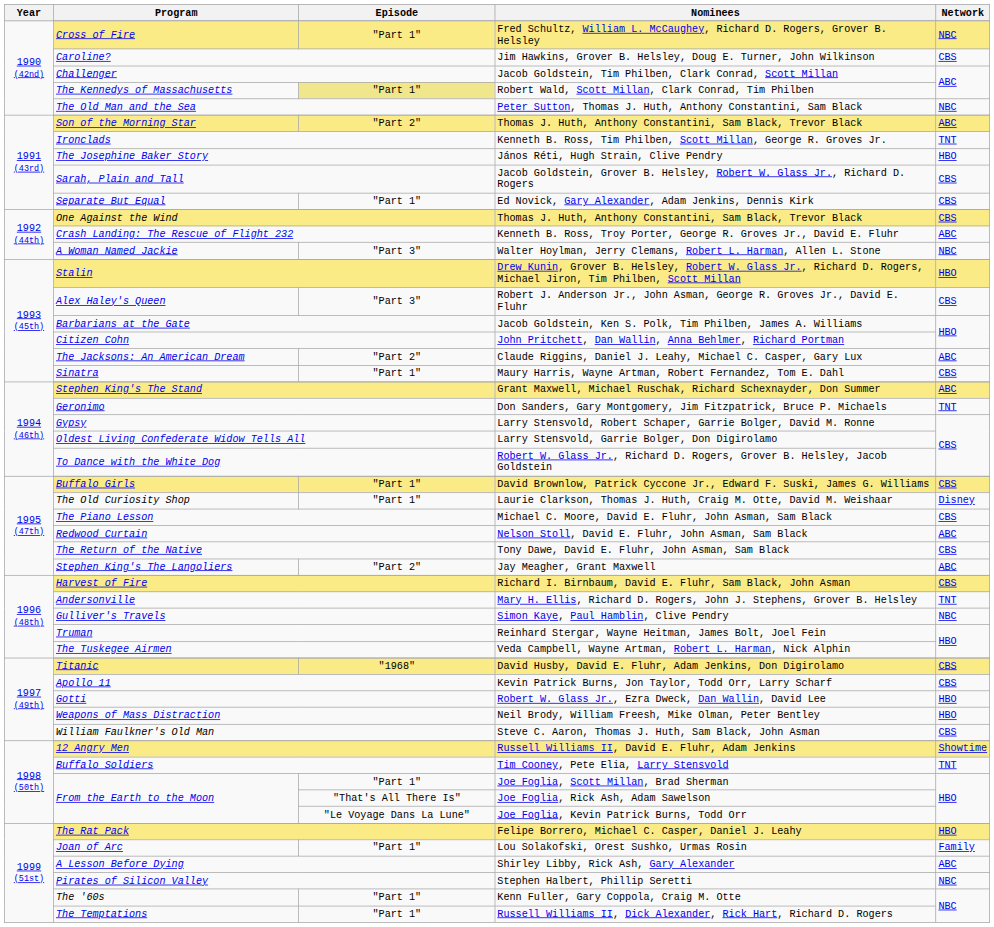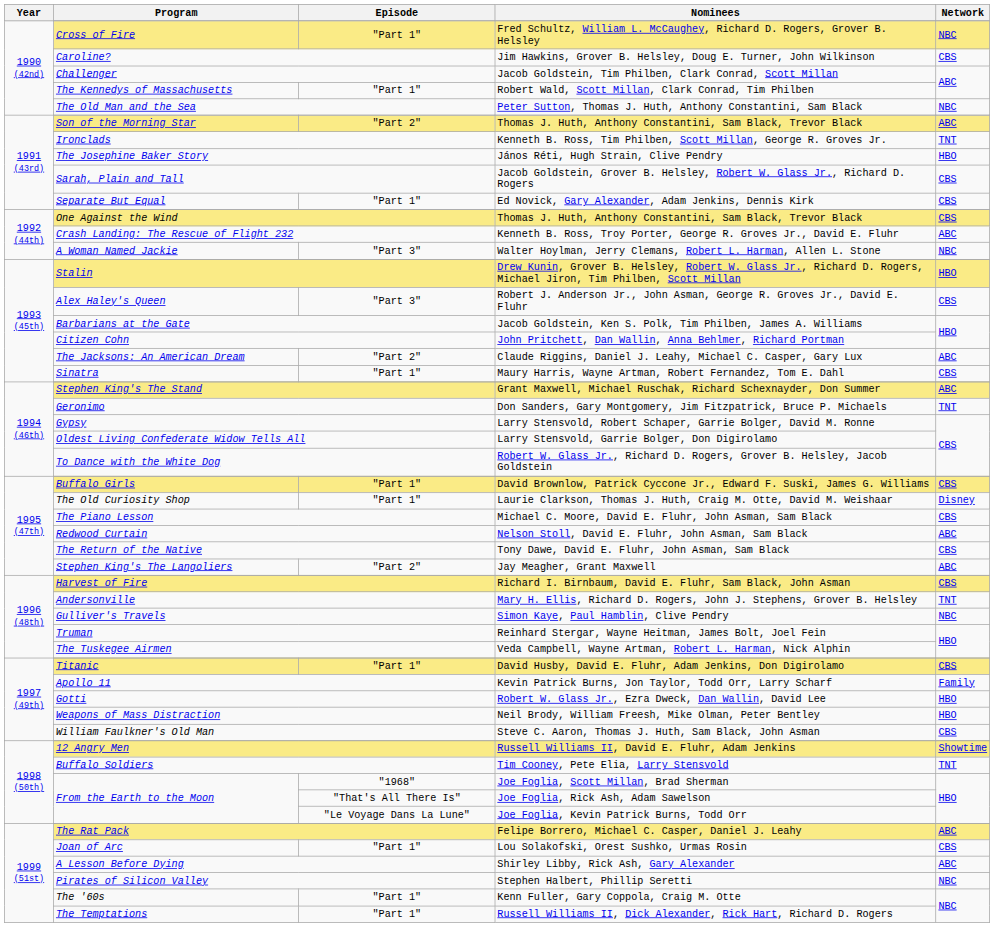 <table class="wikitable" style="width:100%">
 <tr bgcolor="#bebebe">
 <th width="5%">Year</th>
 <th width="25%">Program</th>
 <th width="20%">Episode</th>
 <th width="45%">Nominees</th>
 <th width="5%">Network</th>
 </tr>
 <tr>
 <td rowspan=6 style="text-align:center"><a href='#'>1990</a><br><small><a href='#'>(42nd)</a></small><br></td>
 </tr>
 <tr style="background:#FAEB86">
 <td><em><a href='#'>Cross of Fire</a></em></td>
 <td align=center>"Part 1"</td>
 <td>Fred Schultz, <a href='#'>William L. McCaughey</a>, Richard D. Rogers, Grover B. Helsley</td>
 <td><a href='#'>NBC</a></td>
 </tr>
 <tr>
 <td colspan=2><em><a href='#'>Caroline?</a></em></td>
 <td>Jim Hawkins, Grover B. Helsley, Doug E. Turner, John Wilkinson</td>
 <td><a href='#'>CBS</a></td>
 </tr>
 <tr>
 <td colspan=2><em><a href='#'>Challenger</a></em></td>
 <td>Jacob Goldstein, Tim Philben, Clark Conrad, <a href='#'>Scott Millan</a></td>
 <td rowspan=2><a href='#'>ABC</a></td>
 </tr>
 <tr>
 <td><em><a href='#'>The Kennedys of Massachusetts</a></em></td>
-<td align=center style="background: khaki;">"Part 1"</td>
+<td align=center>"Part 1"</td>
 <td>Robert Wald, <a href='#'>Scott Millan</a>, Clark Conrad, Tim Philben</td>
 </tr>
 <tr>
 <td colspan=2><em><a href='#'>The Old Man and the Sea</a></em></td>
 <td><a href='#'>Peter Sutton</a>, Thomas J. Huth, Anthony Constantini, Sam Black</td>
 <td><a href='#'>NBC</a></td>
 </tr>
 <tr>
 <td rowspan=6 style="text-align:center"><a href='#'>1991</a><br><small><a href='#'>(43rd)</a></small><br></td>
 </tr>
 <tr style="background:#FAEB86">
 <td><em><a href='#'>Son of the Morning Star</a></em></td>
 <td align=center>"Part 2"</td>
 <td>Thomas J. Huth, Anthony Constantini, Sam Black, Trevor Black</td>
 <td><a href='#'>ABC</a></td>
 </tr>
 <tr>
 <td colspan=2><em><a href='#'>Ironclads</a></em></td>
 <td>Kenneth B. Ross, Tim Philben, <a href='#'>Scott Millan</a>, George R. Groves Jr.</td>
 <td><a href='#'>TNT</a></td>
 </tr>
 <tr>
 <td colspan=2><em><a href='#'>The Josephine Baker Story</a></em></td>
 <td>János Réti, Hugh Strain, Clive Pendry</td>
 <td><a href='#'>HBO</a></td>
 </tr>
 <tr>
 <td colspan=2><em><a href='#'>Sarah, Plain and Tall</a></em></td>
 <td>Jacob Goldstein, Grover B. Helsley, <a href='#'>Robert W. Glass Jr.</a>, Richard D. Rogers</td>
 <td><a href='#'>CBS</a></td>
 </tr>
 <tr>
 <td><em><a href='#'>Separate But Equal</a></em></td>
 <td align=center>"Part 1"</td>
 <td>Ed Novick, <a href='#'>Gary Alexander</a>, Adam Jenkins, Dennis Kirk</td>
 <td><a href='#'>CBS</a></td>
 </tr>
 <tr>
 <td rowspan=4 style="text-align:center"><a href='#'>1992</a><br><small><a href='#'>(44th)</a></small><br></td>
 </tr>
 <tr style="background:#FAEB86">
 <td colspan=2><em>One Against the Wind</em></td>
 <td>Thomas J. Huth, Anthony Constantini, Sam Black, Trevor Black</td>
 <td><a href='#'>CBS</a></td>
 </tr>
 <tr>
 <td colspan=2><em><a href='#'>Crash Landing: The Rescue of Flight 232</a></em></td>
 <td>Kenneth B. Ross, Troy Porter, George R. Groves Jr., David E. Fluhr</td>
 <td><a href='#'>ABC</a></td>
 </tr>
 <tr>
 <td><em><a href='#'>A Woman Named Jackie</a></em></td>
 <td align=center>"Part 3"</td>
 <td>Walter Hoylman, Jerry Clemans, <a href='#'>Robert L. Harman</a>, Allen L. Stone</td>
 <td><a href='#'>NBC</a></td>
 </tr>
 <tr>
 <td rowspan=7 style="text-align:center"><a href='#'>1993</a><br><small><a href='#'>(45th)</a></small><br></td>
 </tr>
 <tr style="background:#FAEB86">
 <td colspan=2><em><a href='#'>Stalin</a></em></td>
 <td><a href='#'>Drew Kunin</a>, Grover B. Helsley, <a href='#'>Robert W. Glass Jr.</a>, Richard D. Rogers, Michael Jiron, Tim Philben, <a href='#'>Scott Millan</a></td>
 <td><a href='#'>HBO</a></td>
 </tr>
 <tr>
 <td><em><a href='#'>Alex Haley's Queen</a></em></td>
 <td align=center>"Part 3"</td>
 <td>Robert J. Anderson Jr., John Asman, George R. Groves Jr., David E. Fluhr</td>
 <td><a href='#'>CBS</a></td>
 </tr>
 <tr>
 <td colspan=2><em><a href='#'>Barbarians at the Gate</a></em></td>
 <td>Jacob Goldstein, Ken S. Polk, Tim Philben, James A. Williams</td>
 <td rowspan=2><a href='#'>HBO</a></td>
 </tr>
 <tr>
 <td colspan=2><em><a href='#'>Citizen Cohn</a></em></td>
 <td><a href='#'>John Pritchett</a>, <a href='#'>Dan Wallin</a>, <a href='#'>Anna Behlmer</a>, <a href='#'>Richard Portman</a></td>
 </tr>
 <tr>
 <td><em><a href='#'>The Jacksons: An American Dream</a></em></td>
 <td align=center>"Part 2"</td>
 <td>Claude Riggins, Daniel J. Leahy, Michael C. Casper, Gary Lux</td>
 <td><a href='#'>ABC</a></td>
 </tr>
 <tr>
 <td><em><a href='#'>Sinatra</a></em></td>
 <td align=center>"Part 1"</td>
 <td>Maury Harris, Wayne Artman, Robert Fernandez, Tom E. Dahl</td>
 <td><a href='#'>CBS</a></td>
 </tr>
 <tr>
 <td rowspan=6 style="text-align:center"><a href='#'>1994</a><br><small><a href='#'>(46th)</a></small><br></td>
 </tr>
 <tr style="background:#FAEB86">
 <td colspan=2><em><a href='#'>Stephen King's The Stand</a></em></td>
 <td>Grant Maxwell, Michael Ruschak, Richard Schexnayder, Don Summer</td>
 <td><a href='#'>ABC</a></td>
 </tr>
 <tr>
 <td colspan=2><em><a href='#'>Geronimo</a></em></td>
 <td>Don Sanders, Gary Montgomery, Jim Fitzpatrick, Bruce P. Michaels</td>
 <td><a href='#'>TNT</a></td>
 </tr>
 <tr>
 <td colspan=2><em><a href='#'>Gypsy</a></em></td>
 <td>Larry Stensvold, Robert Schaper, Garrie Bolger, David M. Ronne</td>
 <td rowspan=3><a href='#'>CBS</a></td>
 </tr>
 <tr>
 <td colspan=2><em><a href='#'>Oldest Living Confederate Widow Tells All</a></em></td>
 <td>Larry Stensvold, Garrie Bolger, Don Digirolamo</td>
 </tr>
 <tr>
 <td colspan=2><em><a href='#'>To Dance with the White Dog</a></em></td>
 <td><a href='#'>Robert W. Glass Jr.</a>, Richard D. Rogers, Grover B. Helsley, Jacob Goldstein</td>
 </tr>
 <tr>
 <td rowspan=7 style="text-align:center"><a href='#'>1995</a><br><small><a href='#'>(47th)</a></small><br></td>
 </tr>
 <tr style="background:#FAEB86">
 <td><em><a href='#'>Buffalo Girls</a></em></td>
 <td align=center>"Part 1"</td>
 <td>David Brownlow, Patrick Cyccone Jr., Edward F. Suski, James G. Williams</td>
 <td><a href='#'>CBS</a></td>
 </tr>
 <tr>
 <td><em>The Old Curiosity Shop</em></td>
 <td align=center>"Part 1"</td>
 <td>Laurie Clarkson, Thomas J. Huth, Craig M. Otte, David M. Weishaar</td>
 <td><a href='#'>Disney</a></td>
 </tr>
 <tr>
 <td colspan=2><em><a href='#'>The Piano Lesson</a></em></td>
 <td>Michael C. Moore, David E. Fluhr, John Asman, Sam Black</td>
 <td><a href='#'>CBS</a></td>
 </tr>
 <tr>
 <td colspan=2><em><a href='#'>Redwood Curtain</a></em></td>
 <td><a href='#'>Nelson Stoll</a>, David E. Fluhr, John Asman, Sam Black</td>
 <td><a href='#'>ABC</a></td>
 </tr>
 <tr>
 <td colspan=2><em><a href='#'>The Return of the Native</a></em></td>
 <td>Tony Dawe, David E. Fluhr, John Asman, Sam Black</td>
 <td><a href='#'>CBS</a></td>
 </tr>
 <tr>
 <td><em><a href='#'>Stephen King's The Langoliers</a></em></td>
 <td align=center>"Part 2"</td>
 <td>Jay Meagher, Grant Maxwell</td>
 <td><a href='#'>ABC</a></td>
 </tr>
 <tr>
 <td rowspan=6 style="text-align:center"><a href='#'>1996</a><br><small><a href='#'>(48th)</a></small><br></td>
 </tr>
 <tr style="background:#FAEB86">
 <td colspan=2><em><a href='#'>Harvest of Fire</a></em></td>
 <td>Richard I. Birnbaum, David E. Fluhr, Sam Black, John Asman</td>
 <td><a href='#'>CBS</a></td>
 </tr>
 <tr>
 <td colspan=2><em><a href='#'>Andersonville</a></em></td>
 <td><a href='#'>Mary H. Ellis</a>, Richard D. Rogers, John J. Stephens, Grover B. Helsley</td>
 <td><a href='#'>TNT</a></td>
 </tr>
 <tr>
 <td colspan=2><em><a href='#'>Gulliver's Travels</a></em></td>
 <td><a href='#'>Simon Kaye</a>, <a href='#'>Paul Hamblin</a>, Clive Pendry</td>
 <td><a href='#'>NBC</a></td>
 </tr>
 <tr>
 <td colspan=2><em><a href='#'>Truman</a></em></td>
 <td>Reinhard Stergar, Wayne Heitman, James Bolt, Joel Fein</td>
 <td rowspan=2><a href='#'>HBO</a></td>
 </tr>
 <tr>
 <td colspan=2><em><a href='#'>The Tuskegee Airmen</a></em></td>
 <td>Veda Campbell, Wayne Artman, <a href='#'>Robert L. Harman</a>, Nick Alphin</td>
 </tr>
 <tr>
 <td rowspan=6 style="text-align:center"><a href='#'>1997</a><br><small><a href='#'>(49th)</a></small><br></td>
 </tr>
 <tr style="background:#FAEB86">
 <td><em><a href='#'>Titanic</a></em></td>
-<td align=center>"1968"</td>
+<td align=center>"Part 1"</td>
 <td>David Husby, David E. Fluhr, Adam Jenkins, Don Digirolamo</td>
 <td><a href='#'>CBS</a></td>
 </tr>
 <tr>
 <td colspan=2><em><a href='#'>Apollo 11</a></em></td>
 <td>Kevin Patrick Burns, Jon Taylor, Todd Orr, Larry Scharf</td>
-<td><a href='#'>CBS</a></td>
+<td><a href='#'>Family</a></td>
 </tr>
 <tr>
 <td colspan=2><em><a href='#'>Gotti</a></em></td>
 <td><a href='#'>Robert W. Glass Jr.</a>, Ezra Dweck, <a href='#'>Dan Wallin</a>, David Lee</td>
 <td><a href='#'>HBO</a></td>
 </tr>
 <tr>
 <td colspan=2><em><a href='#'>Weapons of Mass Distraction</a></em></td>
 <td>Neil Brody, William Freesh, Mike Olman, Peter Bentley</td>
 <td><a href='#'>HBO</a></td>
 </tr>
 <tr>
 <td colspan=2><em>William Faulkner's Old Man</em></td>
 <td>Steve C. Aaron, Thomas J. Huth, Sam Black, John Asman</td>
 <td><a href='#'>CBS</a></td>
 </tr>
 <tr>
 <td rowspan=6 style="text-align:center"><a href='#'>1998</a><br><small><a href='#'>(50th)</a></small><br></td>
 </tr>
 <tr style="background:#FAEB86">
 <td colspan=2><em><a href='#'>12 Angry Men</a></em></td>
 <td><a href='#'>Russell Williams II</a>, David E. Fluhr, Adam Jenkins</td>
 <td><a href='#'>Showtime</a></td>
 </tr>
 <tr>
 <td colspan=2><em><a href='#'>Buffalo Soldiers</a></em></td>
 <td><a href='#'>Tim Cooney</a>, Pete Elia, <a href='#'>Larry Stensvold</a></td>
 <td><a href='#'>TNT</a></td>
 </tr>
 <tr>
 <td rowspan=3><em><a href='#'>From the Earth to the Moon</a></em></td>
-<td align=center>"Part 1"</td>
+<td align=center>"1968"</td>
 <td><a href='#'>Joe Foglia</a>, <a href='#'>Scott Millan</a>, Brad Sherman</td>
 <td rowspan=3><a href='#'>HBO</a></td>
 </tr>
 <tr>
 <td align=center>"That's All There Is"</td>
 <td><a href='#'>Joe Foglia</a>, Rick Ash, Adam Sawelson</td>
 </tr>
 <tr>
 <td align=center>"Le Voyage Dans La Lune"</td>
 <td><a href='#'>Joe Foglia</a>, Kevin Patrick Burns, Todd Orr</td>
 </tr>
 <tr>
 <td rowspan=7 style="text-align:center"><a href='#'>1999</a><br><small><a href='#'>(51st)</a></small><br></td>
 </tr>
 <tr style="background:#FAEB86">
 <td colspan=2><em><a href='#'>The Rat Pack</a></em></td>
 <td>Felipe Borrero, Michael C. Casper, Daniel J. Leahy</td>
-<td><a href='#'>HBO</a></td>
+<td><a href='#'>ABC</a></td>
 </tr>
 <tr>
 <td><em> <a href='#'>Joan of Arc</a></em></td>
 <td align=center>"Part 1"</td>
 <td>Lou Solakofski, Orest Sushko, Urmas Rosin</td>
-<td><a href='#'>Family</a></td>
+<td><a href='#'>CBS</a></td>
 </tr>
 <tr>
 <td colspan=2><em><a href='#'>A Lesson Before Dying</a></em></td>
 <td>Shirley Libby, Rick Ash, <a href='#'>Gary Alexander</a></td>
 <td><a href='#'>ABC</a></td>
 </tr>
 <tr>
 <td colspan=2><em><a href='#'>Pirates of Silicon Valley</a></em></td>
 <td>Stephen Halbert, Phillip Seretti</td>
 <td><a href='#'>NBC</a></td>
 </tr>
 <tr>
 <td><em>The '60s</em></td>
 <td align=center>"Part 1"</td>
 <td>Kenn Fuller, Gary Coppola, Craig M. Otte</td>
 <td rowspan=2><a href='#'>NBC</a></td>
 </tr>
 <tr>
 <td><em><a href='#'>The Temptations</a></em></td>
 <td align=center>"Part 1"</td>
 <td><a href='#'>Russell Williams II</a>, <a href='#'>Dick Alexander</a>, <a href='#'>Rick Hart</a>, Richard D. Rogers</td>
 </tr>
 </table>
